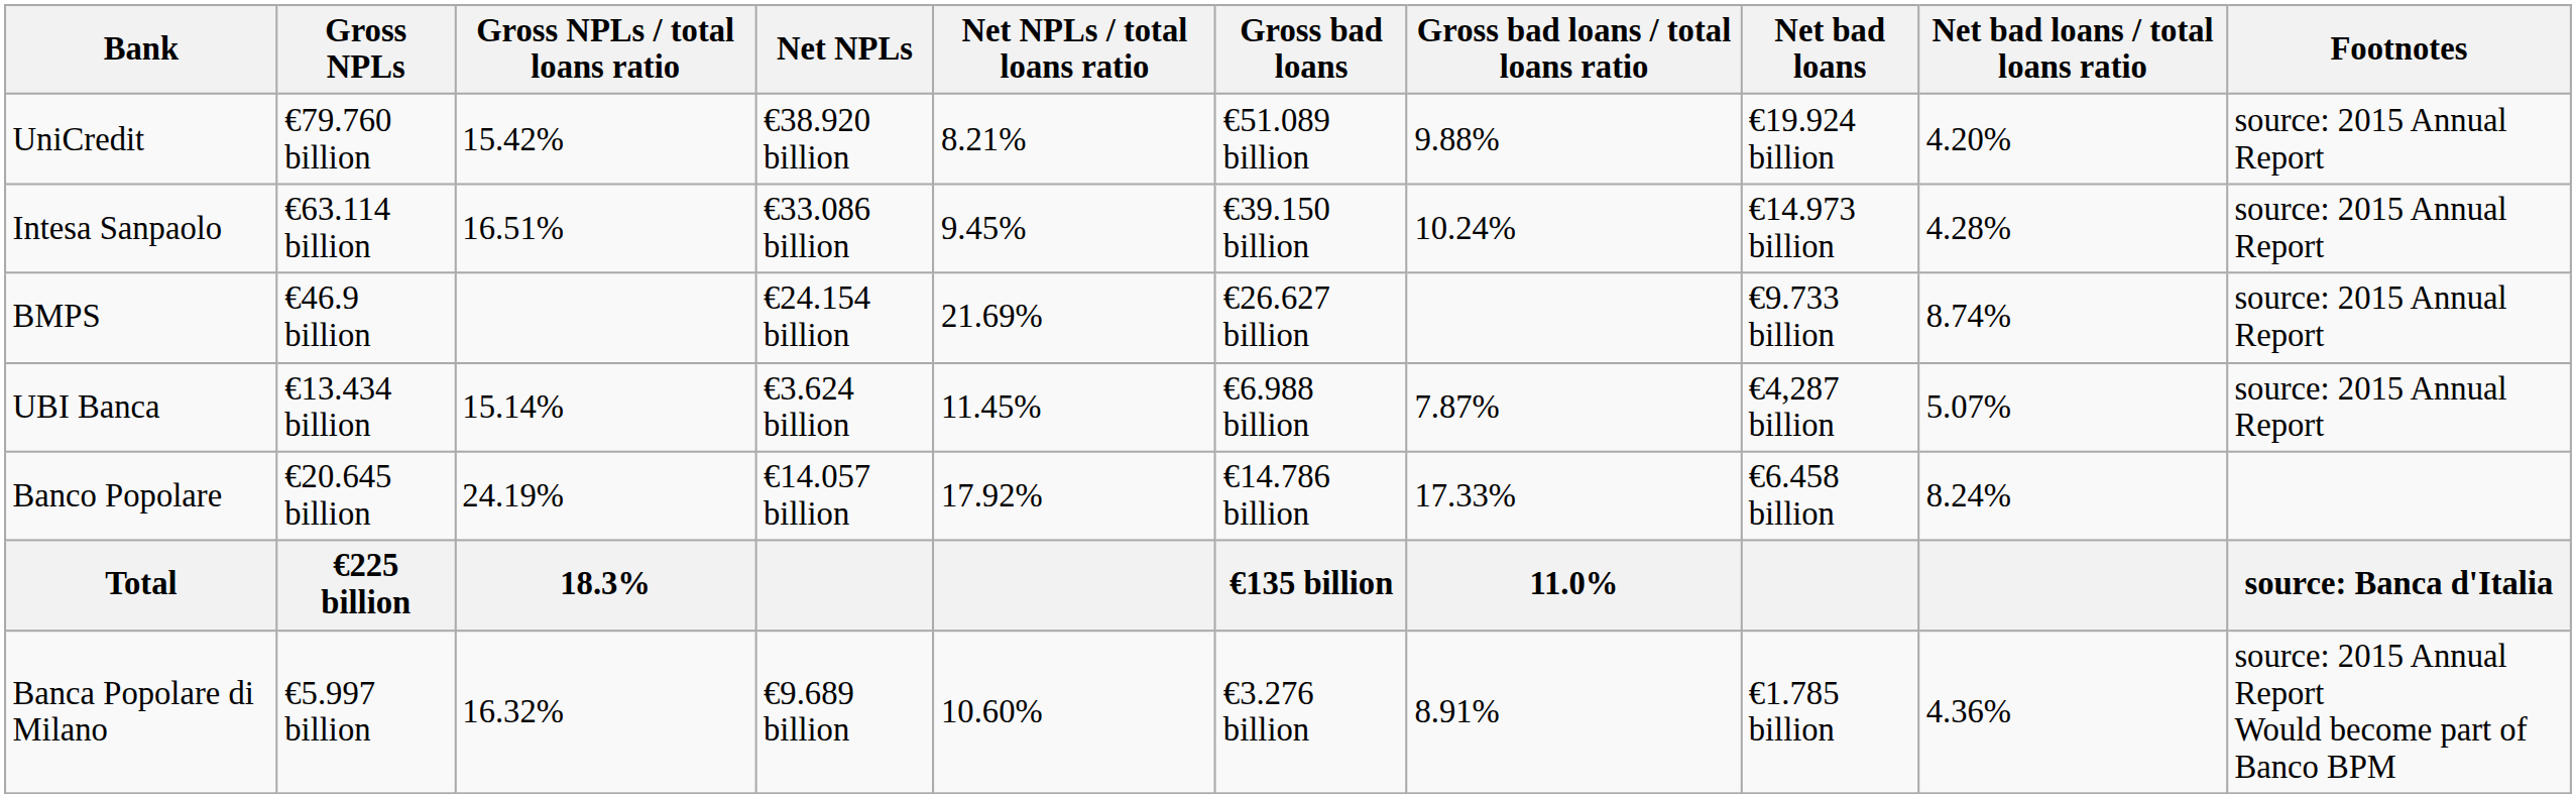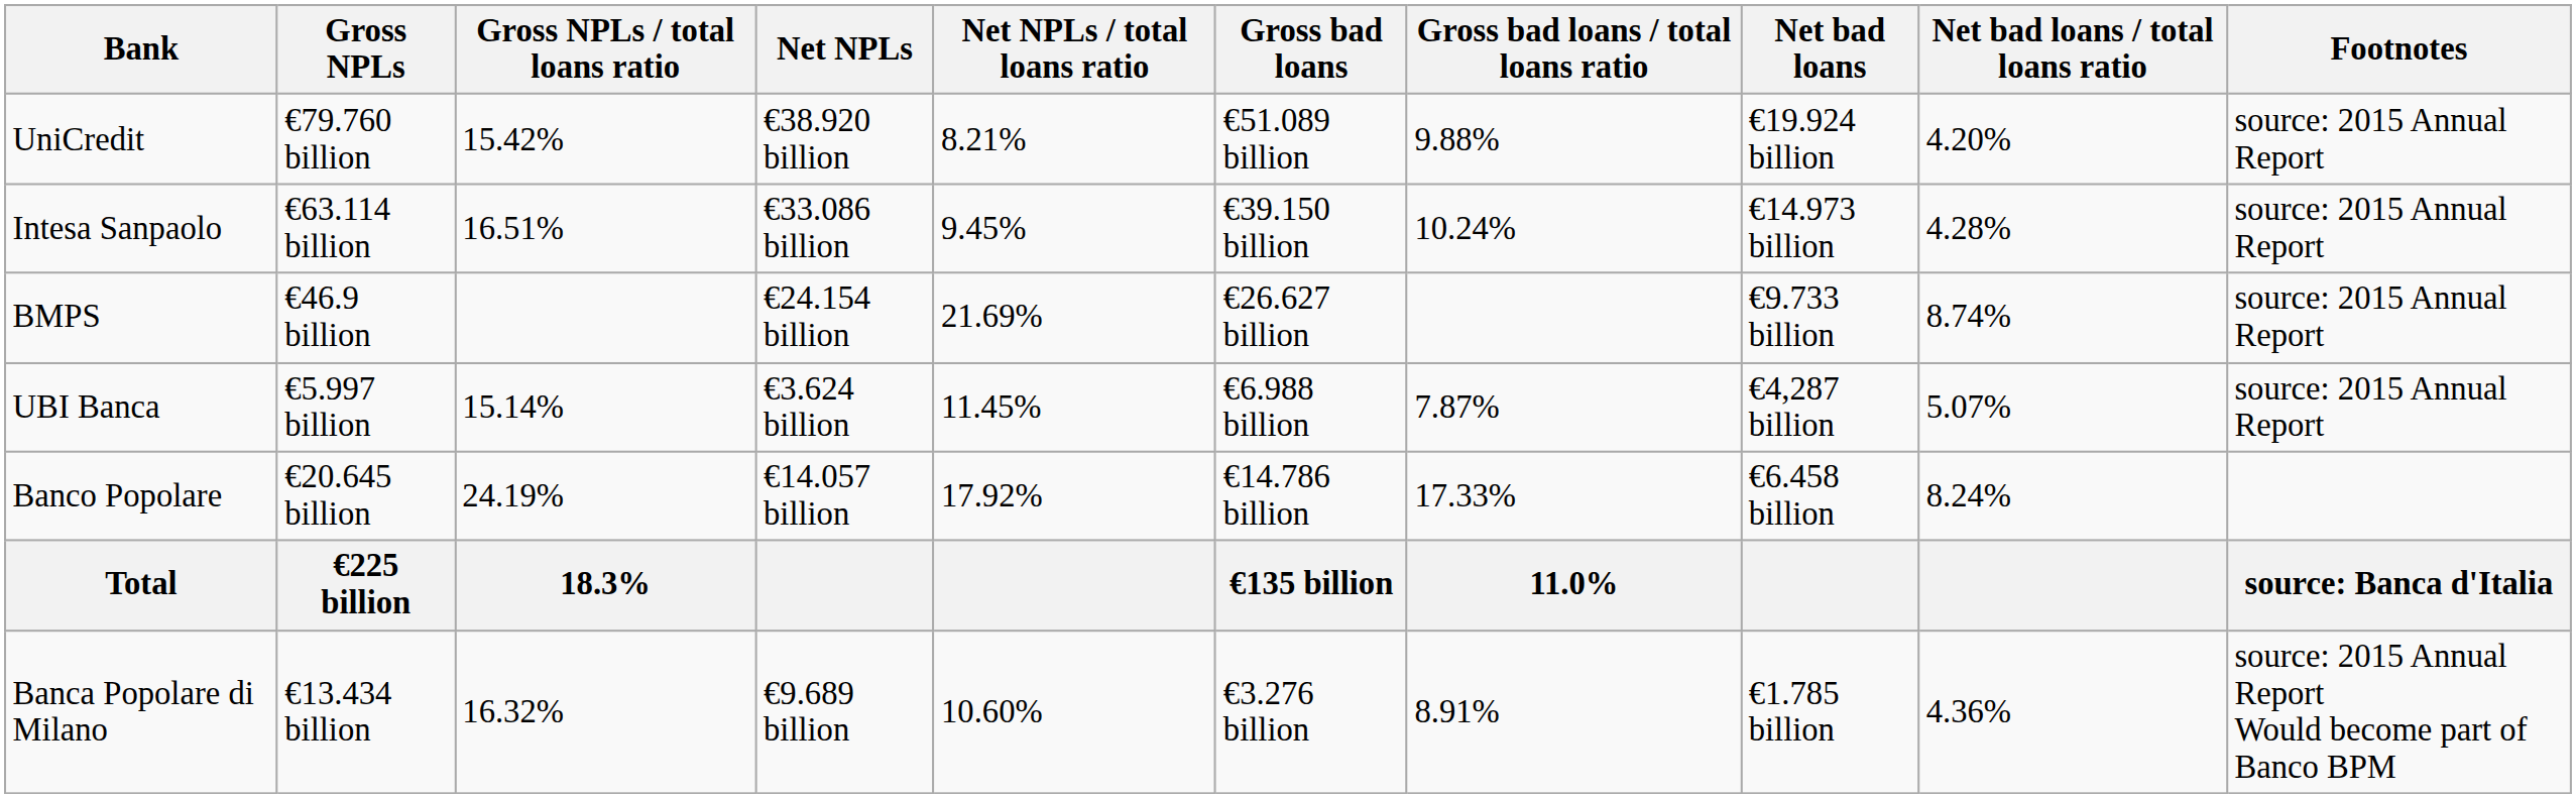 <table class="wikitable" border="1">
 <tr>
 <th>Bank</th>
 <th>Gross NPLs</th>
 <th>Gross NPLs / total loans ratio</th>
 <th>Net NPLs</th>
 <th>Net NPLs / total loans ratio</th>
 <th>Gross bad loans</th>
 <th>Gross bad loans / total loans ratio</th>
 <th>Net bad loans</th>
 <th>Net bad loans / total loans ratio</th>
 <th>Footnotes</th>
 </tr>
 <tr>
 <td>UniCredit</td>
 <td>€79.760 billion</td>
 <td>15.42%</td>
 <td>€38.920 billion</td>
 <td>8.21%</td>
 <td>€51.089 billion</td>
 <td>9.88%</td>
 <td>€19.924 billion</td>
 <td>4.20%</td>
 <td>source: 2015 Annual Report</td>
 </tr>
 <tr>
 <td>Intesa Sanpaolo</td>
 <td>€63.114 billion</td>
 <td>16.51%</td>
 <td>€33.086 billion</td>
 <td>9.45%</td>
 <td>€39.150 billion</td>
 <td>10.24%</td>
 <td>€14.973 billion</td>
 <td>4.28%</td>
 <td>source: 2015 Annual Report</td>
 </tr>
 <tr>
 <td>BMPS</td>
 <td>€46.9 billion</td>
 <td></td>
 <td>€24.154 billion</td>
 <td>21.69%</td>
 <td>€26.627 billion</td>
 <td></td>
 <td>€9.733 billion</td>
 <td>8.74%</td>
 <td>source: 2015 Annual Report</td>
 </tr>
 <tr>
 <td>UBI Banca</td>
-<td>€13.434 billion</td>
+<td>€5.997 billion</td>
 <td>15.14%</td>
 <td>€3.624 billion</td>
 <td>11.45%</td>
 <td>€6.988 billion</td>
 <td>7.87%</td>
 <td>€4,287 billion</td>
 <td>5.07%</td>
 <td>source: 2015 Annual Report</td>
 </tr>
 <tr>
 <td>Banco Popolare</td>
 <td>€20.645 billion</td>
 <td>24.19%</td>
 <td>€14.057 billion</td>
 <td>17.92%</td>
 <td>€14.786 billion</td>
 <td>17.33%</td>
 <td>€6.458 billion</td>
 <td>8.24%</td>
 <td></td>
 </tr>
 <tr>
 <th><strong>Total</strong></th>
 <th>€225 billion</th>
 <th>18.3%</th>
 <th></th>
 <th></th>
 <th>€135 billion</th>
 <th>11.0%</th>
 <th></th>
 <th></th>
 <th>source: Banca d'Italia</th>
 </tr>
 <tr>
 <td>Banca Popolare di Milano</td>
-<td>€5.997 billion</td>
+<td>€13.434 billion</td>
 <td>16.32%</td>
 <td>€9.689 billion</td>
 <td>10.60%</td>
 <td>€3.276 billion</td>
 <td>8.91%</td>
 <td>€1.785 billion</td>
 <td>4.36%</td>
 <td>source: 2015 Annual Report<br>Would become part of Banco BPM</td>
 </tr>
 </table>
